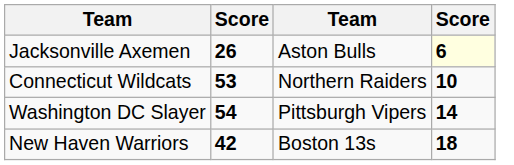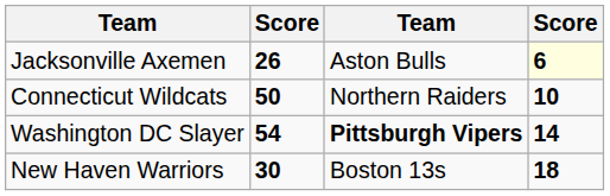 <table class="wikitable">
 <tr>
 <th>Team</th>
 <th>Score</th>
 <th>Team</th>
 <th>Score</th>
 </tr>
 <tr>
 <td>Jacksonville Axemen</td>
 <td><strong>26</strong></td>
 <td>Aston Bulls</td>
 <td style="background: lightyellow;"><strong>6</strong></td>
 </tr>
 <tr>
 <td>Connecticut Wildcats</td>
-<td><strong>53</strong></td>
+<td><strong>50</strong></td>
 <td>Northern Raiders</td>
 <td><strong>10</strong></td>
 </tr>
 <tr>
 <td>Washington DC Slayer</td>
 <td><strong>54</strong></td>
-<td>Pittsburgh Vipers</td>
+<td><strong>Pittsburgh Vipers</strong></td>
 <td><strong>14</strong></td>
 </tr>
 <tr>
 <td>New Haven Warriors</td>
-<td><strong>42</strong></td>
+<td><strong>30</strong></td>
 <td>Boston 13s</td>
 <td><strong>18</strong></td>
 </tr>
 </table>
